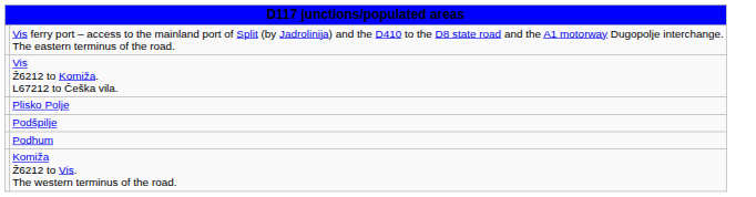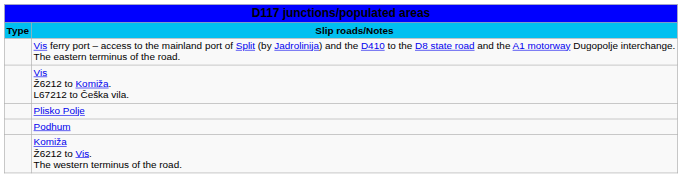 <table class="wikitable">
 <tr>
 <td colspan=2 bgcolor=blue align=center style=margin-top:15><span><big><strong>D117 junctions/populated areas</strong></big></span></td>
+</tr>
+<tr>
+<td align=center bgcolor=00c0f0><strong>Type</strong></td>
+<td align=center bgcolor=00c0f0><strong>Slip roads/Notes</strong></td>
 </tr>
 <tr>
 <td></td>
 <td><a href='#'>Vis</a> ferry port – access to the mainland port of <a href='#'>Split</a> (by <a href='#'>Jadrolinija</a>) and the <a href='#'>D410</a> to the <a href='#'>D8 state road</a> and the <a href='#'>A1 motorway</a> Dugopolje interchange.<br>The eastern terminus of the road.</td>
 </tr>
 <tr>
 <td></td>
 <td><a href='#'>Vis</a><br>Ž6212 to <a href='#'>Komiža</a>.<br>L67212 to Češka vila.</td>
 </tr>
 <tr>
 <td></td>
 <td><a href='#'>Plisko Polje</a></td>
 </tr>
 <tr>
 <td></td>
-<td><a href='#'>Podšpilje</a></td>
-</tr>
-<tr>
-<td></td>
 <td><a href='#'>Podhum</a></td>
 </tr>
 <tr>
 <td></td>
 <td><a href='#'>Komiža</a><br>Ž6212 to <a href='#'>Vis</a>.<br>The western terminus of the road.</td>
 </tr>
 </table>
